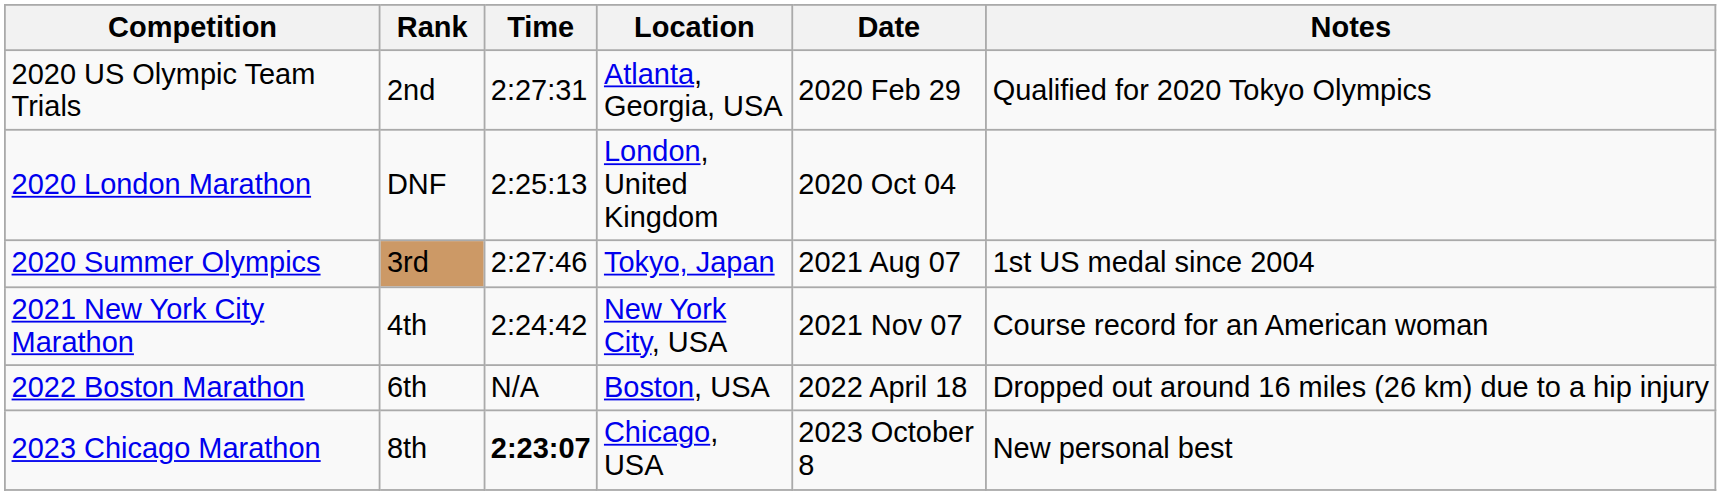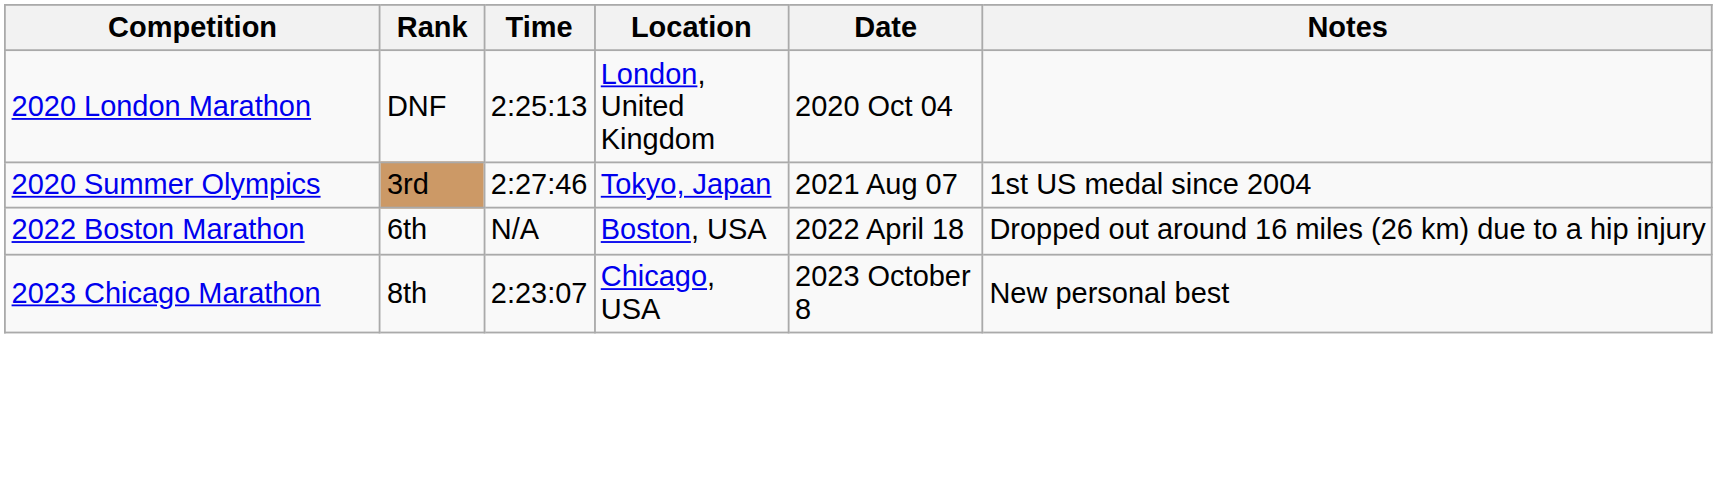 <table class="wikitable sortable">
 <tr>
 <th width=200>Competition</th>
 <th width=50>Rank</th>
 <th width=50>Time</th>
 <th width=100>Location</th>
 <th width=100>Date</th>
 <th>Notes</th>
-</tr>
-<tr>
-<td>2020 US Olympic Team Trials</td>
-<td>2nd</td>
-<td>2:27:31</td>
-<td><a href='#'>Atlanta</a>, Georgia, USA</td>
-<td>2020 Feb 29</td>
-<td>Qualified for 2020 Tokyo Olympics</td>
 </tr>
 <tr>
 <td><a href='#'>2020 London Marathon</a></td>
 <td>DNF</td>
 <td>2:25:13</td>
 <td><a href='#'>London</a>, United Kingdom</td>
 <td>2020 Oct 04</td>
 </tr>
 <tr>
 <td><a href='#'>2020 Summer Olympics</a></td>
 <td bgcolor="cc9966">3rd</td>
 <td>2:27:46</td>
 <td><a href='#'>Tokyo, Japan</a></td>
 <td>2021 Aug 07</td>
 <td>1st US medal since 2004</td>
 </tr>
 <tr>
-<td><a href='#'>2021 New York City Marathon</a></td>
-<td>4th</td>
-<td>2:24:42</td>
-<td><a href='#'>New York City</a>, USA</td>
-<td>2021 Nov 07</td>
-<td>Course record for an American woman</td>
-</tr>
-<tr>
 <td><a href='#'>2022 Boston Marathon</a></td>
 <td>6th</td>
 <td>N/A</td>
 <td><a href='#'>Boston</a>, USA</td>
 <td>2022 April 18</td>
 <td>Dropped out around 16 miles (26 km) due to a hip injury</td>
 </tr>
 <tr>
 <td><a href='#'>2023 Chicago Marathon</a></td>
 <td>8th</td>
-<td><strong>2:23:07</strong></td>
+<td>2:23:07</td>
 <td><a href='#'>Chicago</a>, USA</td>
 <td>2023 October 8</td>
 <td>New personal best</td>
 </tr>
 </table>
